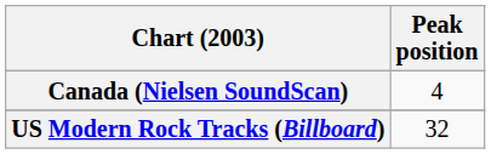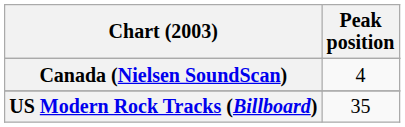 <table class="wikitable sortable plainrowheaders" style="text-align:center">
 <tr>
 <th scope="col">Chart (2003)</th>
 <th scope="col">Peak<br>position</th>
 </tr>
 <tr>
 </tr>
 <tr>
 </tr>
 <tr>
 <th scope="row">Canada (<a href='#'>Nielsen SoundScan</a>)</th>
 <td>4</td>
 </tr>
 <tr>
 </tr>
 <tr>
 </tr>
 <tr>
 </tr>
 <tr>
 </tr>
 <tr>
 </tr>
 <tr>
 </tr>
 <tr>
 </tr>
 <tr>
 </tr>
 <tr>
 </tr>
 <tr>
 </tr>
 <tr>
 </tr>
 <tr>
 <th scope="row">US <a href='#'>Modern Rock Tracks</a> (<em><a href='#'>Billboard</a></em>)</th>
-<td>32</td>
+<td>35</td>
 </tr>
 </table>
